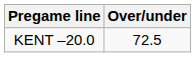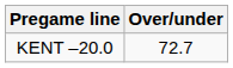 <table class="wikitable">
 <tr align="center">
 <th style=>Pregame line</th>
 <th style=>Over/under</th>
 </tr>
 <tr align="center">
 <td>KENT –20.0</td>
-<td>72.5</td>
+<td>72.7</td>
 </tr>
 </table>
